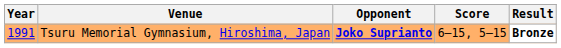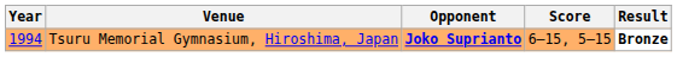 <table class="sortable wikitable" style="font-size: 90%;">
 <tr>
 <th>Year</th>
 <th>Venue</th>
 <th>Opponent</th>
 <th>Score</th>
 <th>Result</th>
 </tr>
 <tr style="background:#FFB069">
-<td align="center"><a href='#'>1991</a></td>
+<td align="center"><a href='#'>1994</a></td>
 <td align="left">Tsuru Memorial Gymnasium, <a href='#'>Hiroshima, Japan</a></td>
 <td align="left"><strong> <a href='#'>Joko Suprianto</a></strong></td>
 <td align="left">6–15, 5–15</td>
 <td style="text-align:left; background:white"> <strong>Bronze</strong></td>
 </tr>
 </table>
